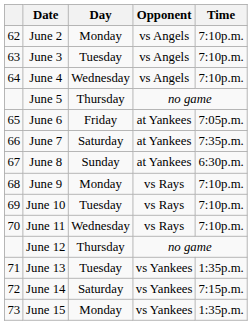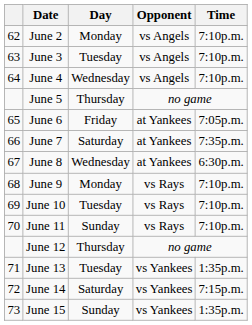 <table class="wikitable" style="text-align:center; font-size: 95%;">
 <tr>
 <th></th>
 <th>Date</th>
 <th>Day</th>
 <th>Opponent</th>
 <th>Time</th>
 </tr>
 <tr>
 <td>62</td>
 <td>June 2</td>
 <td>Monday</td>
 <td>vs Angels</td>
 <td>7:10p.m.</td>
 </tr>
 <tr>
 <td>63</td>
 <td>June 3</td>
 <td>Tuesday</td>
 <td>vs Angels</td>
 <td>7:10p.m.</td>
 </tr>
 <tr>
 <td>64</td>
 <td>June 4</td>
 <td>Wednesday</td>
 <td>vs Angels</td>
 <td>7:10p.m.</td>
 </tr>
 <tr>
 <td></td>
 <td>June 5</td>
 <td>Thursday</td>
 <td colspan="2"><em>no game</em></td>
 </tr>
 <tr>
 <td>65</td>
 <td>June 6</td>
 <td>Friday</td>
 <td>at Yankees</td>
 <td>7:05p.m.</td>
 </tr>
 <tr>
 <td>66</td>
 <td>June 7</td>
 <td>Saturday</td>
 <td>at Yankees</td>
 <td>7:35p.m. </td>
 </tr>
 <tr>
 <td>67</td>
 <td>June 8</td>
-<td>Sunday</td>
+<td>Wednesday</td>
 <td>at Yankees</td>
 <td>6:30p.m. </td>
 </tr>
 <tr>
 <td>68</td>
 <td>June 9</td>
 <td>Monday</td>
 <td>vs Rays</td>
 <td>7:10p.m.</td>
 </tr>
 <tr>
 <td>69</td>
 <td>June 10</td>
 <td>Tuesday</td>
 <td>vs Rays</td>
 <td>7:10p.m.</td>
 </tr>
 <tr>
 <td>70</td>
 <td>June 11</td>
-<td>Wednesday</td>
+<td>Sunday</td>
 <td>vs Rays</td>
 <td>7:10p.m.</td>
 </tr>
 <tr>
 <td></td>
 <td>June 12</td>
 <td>Thursday</td>
 <td colspan="2"><em>no game</em></td>
 </tr>
 <tr>
 <td>71</td>
 <td>June 13</td>
 <td>Tuesday</td>
 <td>vs Yankees</td>
 <td>1:35p.m.</td>
 </tr>
 <tr>
 <td>72</td>
 <td>June 14</td>
 <td>Saturday</td>
 <td>vs Yankees</td>
 <td>7:15p.m. </td>
 </tr>
 <tr>
 <td>73</td>
 <td>June 15</td>
-<td>Monday</td>
+<td>Sunday</td>
 <td>vs Yankees</td>
 <td>1:35p.m.</td>
 </tr>
 </table>
